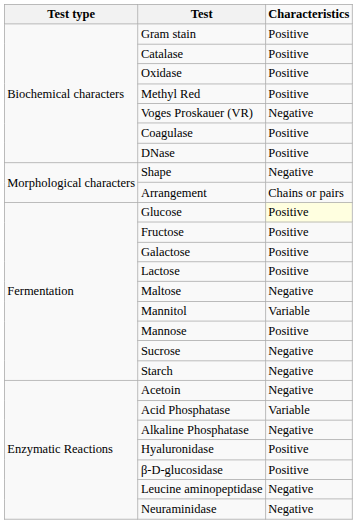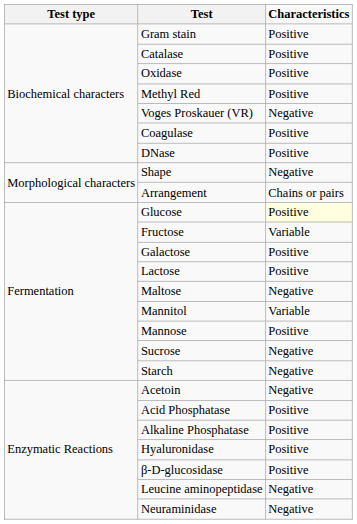 <table class="wikitable sortable mw-collapsible">
 <tr>
 <th>Test type</th>
 <th>Test</th>
 <td><strong>Characteristics</strong></td>
 </tr>
 <tr>
 <td rowspan="7">Biochemical characters</td>
 <td>Gram stain</td>
 <td>Positive</td>
 </tr>
 <tr>
 <td>Catalase</td>
 <td>Positive</td>
 </tr>
 <tr>
 <td>Oxidase</td>
 <td>Positive</td>
 </tr>
 <tr>
 <td>Methyl Red</td>
 <td>Positive</td>
 </tr>
 <tr>
 <td>Voges Proskauer (VR)</td>
 <td>Negative</td>
 </tr>
 <tr>
 <td>Coagulase</td>
 <td>Positive</td>
 </tr>
 <tr>
 <td>DNase</td>
 <td>Positive</td>
 </tr>
 <tr>
 <td rowspan="2">Morphological characters</td>
 <td>Shape</td>
 <td>Negative</td>
 </tr>
 <tr>
 <td>Arrangement</td>
 <td>Chains or pairs</td>
 </tr>
 <tr>
 <td rowspan="9">Fermentation</td>
 <td>Glucose</td>
 <td style="background: lightyellow;">Positive</td>
 </tr>
 <tr>
 <td>Fructose</td>
-<td>Positive</td>
+<td>Variable</td>
 </tr>
 <tr>
 <td>Galactose</td>
 <td>Positive</td>
 </tr>
 <tr>
 <td>Lactose</td>
 <td>Positive</td>
 </tr>
 <tr>
 <td>Maltose</td>
 <td>Negative</td>
 </tr>
 <tr>
 <td>Mannitol</td>
 <td>Variable</td>
 </tr>
 <tr>
 <td>Mannose</td>
 <td>Positive</td>
 </tr>
 <tr>
 <td>Sucrose</td>
 <td>Negative</td>
 </tr>
 <tr>
 <td>Starch</td>
 <td>Negative</td>
 </tr>
 <tr>
 <td rowspan="7">Enzymatic Reactions</td>
 <td>Acetoin</td>
 <td>Negative</td>
 </tr>
 <tr>
 <td>Acid Phosphatase</td>
-<td>Variable</td>
+<td>Positive</td>
 </tr>
 <tr>
 <td>Alkaline Phosphatase</td>
-<td>Negative</td>
+<td>Positive</td>
 </tr>
 <tr>
 <td>Hyaluronidase</td>
 <td>Positive</td>
 </tr>
 <tr>
 <td>β-D-glucosidase</td>
 <td>Positive</td>
 </tr>
 <tr>
 <td>Leucine aminopeptidase</td>
 <td>Negative</td>
 </tr>
 <tr>
 <td>Neuraminidase</td>
 <td>Negative</td>
 </tr>
 </table>
